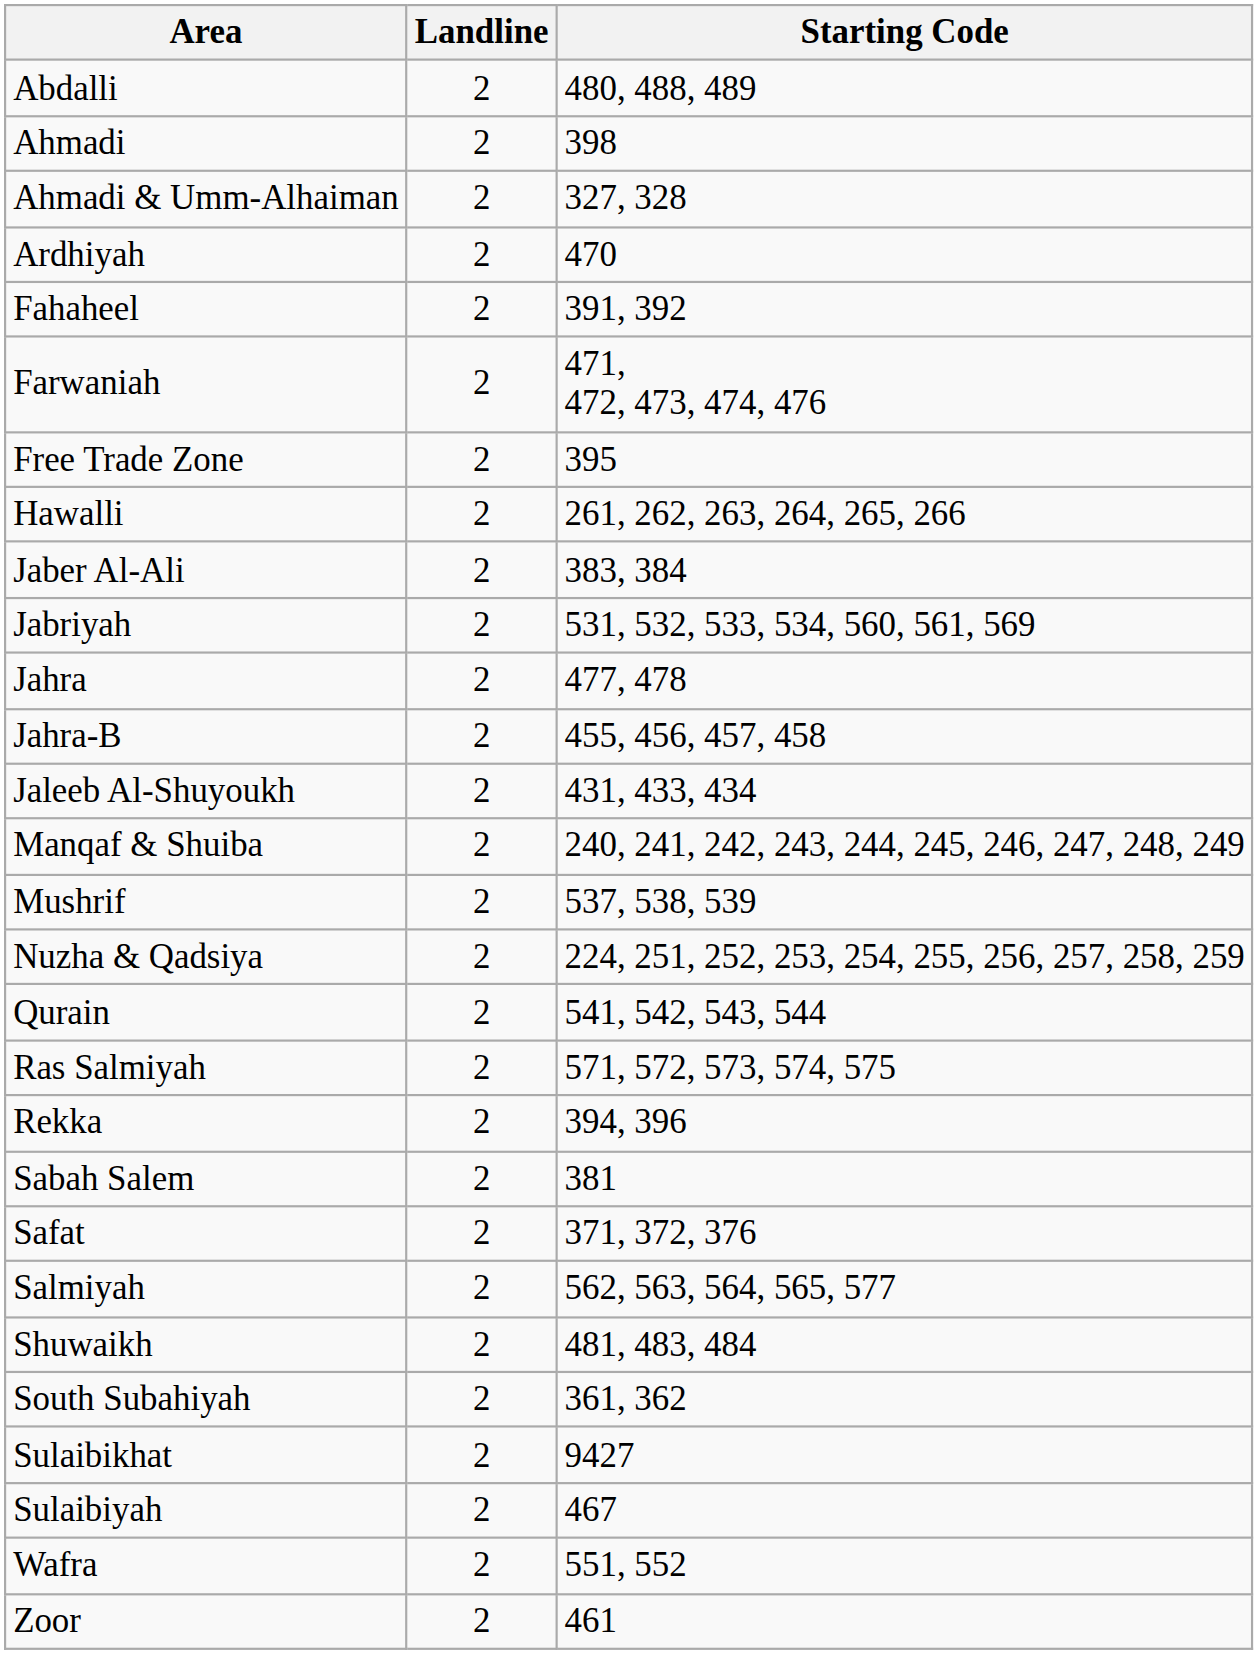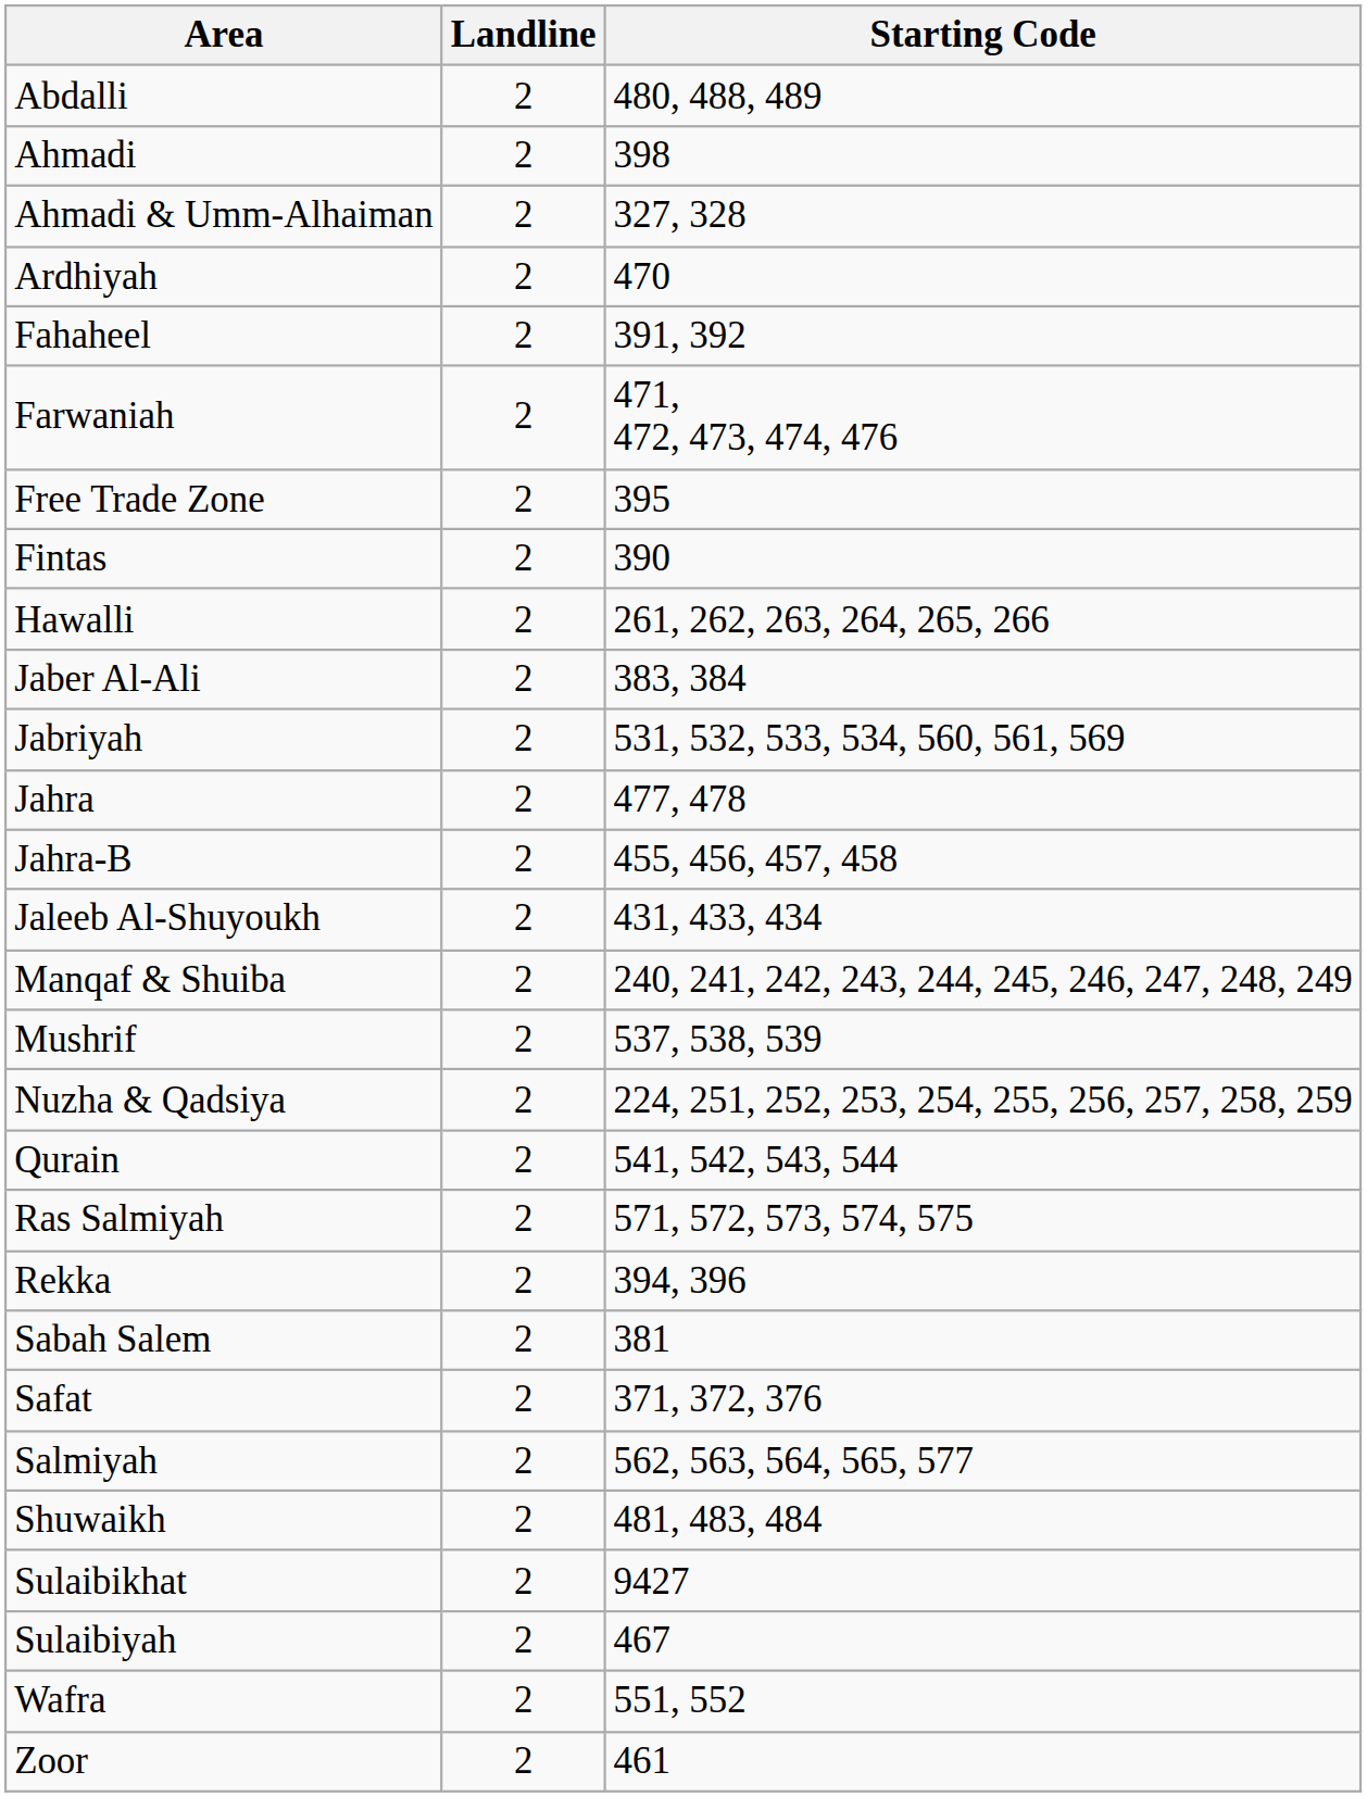 <table class="wikitable">
 <tr>
 <th>Area</th>
 <th>Landline</th>
 <th>Starting Code</th>
 </tr>
 <tr>
 <td>Abdalli</td>
 <td style="text-align:center">2</td>
 <td>480, 488, 489</td>
 </tr>
 <tr>
 <td>Ahmadi</td>
 <td style="text-align:center">2</td>
 <td>398</td>
 </tr>
 <tr>
 <td>Ahmadi & Umm-Alhaiman</td>
 <td style="text-align:center">2</td>
 <td>327, 328</td>
 </tr>
 <tr>
 <td>Ardhiyah</td>
 <td style="text-align:center">2</td>
 <td>470</td>
 </tr>
 <tr>
 <td>Fahaheel</td>
 <td style="text-align:center">2</td>
 <td>391, 392</td>
 </tr>
 <tr>
 <td>Farwaniah</td>
 <td style="text-align:center">2</td>
 <td>471,<br>472, 473, 474, 476</td>
 </tr>
 <tr>
 <td>Free Trade Zone</td>
 <td style="text-align:center">2</td>
 <td>395</td>
+</tr>
+<tr>
+<td>Fintas</td>
+<td style="text-align:center">2</td>
+<td>390</td>
 </tr>
 <tr>
 <td>Hawalli</td>
 <td style="text-align:center">2</td>
 <td>261, 262, 263, 264, 265, 266</td>
 </tr>
 <tr>
 <td>Jaber Al-Ali</td>
 <td style="text-align:center">2</td>
 <td>383, 384</td>
 </tr>
 <tr>
 <td>Jabriyah</td>
 <td style="text-align:center">2</td>
 <td>531, 532, 533, 534, 560, 561, 569</td>
 </tr>
 <tr>
 <td>Jahra</td>
 <td style="text-align:center">2</td>
 <td>477, 478</td>
 </tr>
 <tr>
 <td>Jahra-B</td>
 <td style="text-align:center">2</td>
 <td>455, 456, 457, 458</td>
 </tr>
 <tr>
 <td>Jaleeb Al-Shuyoukh</td>
 <td style="text-align:center">2</td>
 <td>431, 433, 434</td>
 </tr>
 <tr>
 <td>Manqaf & Shuiba</td>
 <td style="text-align:center">2</td>
 <td>240, 241, 242, 243, 244, 245, 246, 247, 248, 249</td>
 </tr>
 <tr>
 <td>Mushrif</td>
 <td style="text-align:center">2</td>
 <td>537, 538, 539</td>
 </tr>
 <tr>
 <td>Nuzha & Qadsiya</td>
 <td style="text-align:center">2</td>
 <td>224, 251, 252, 253, 254, 255, 256, 257, 258, 259</td>
 </tr>
 <tr>
 <td>Qurain</td>
 <td style="text-align:center">2</td>
 <td>541, 542, 543, 544</td>
 </tr>
 <tr>
 <td>Ras Salmiyah</td>
 <td style="text-align:center">2</td>
 <td>571, 572, 573, 574, 575</td>
 </tr>
 <tr>
 <td>Rekka</td>
 <td style="text-align:center">2</td>
 <td>394, 396</td>
 </tr>
 <tr>
 <td>Sabah Salem</td>
 <td style="text-align:center">2</td>
 <td>381</td>
 </tr>
 <tr>
 <td>Safat</td>
 <td style="text-align:center">2</td>
 <td>371, 372, 376</td>
 </tr>
 <tr>
 <td>Salmiyah</td>
 <td style="text-align:center">2</td>
 <td>562, 563, 564, 565, 577</td>
 </tr>
 <tr>
 <td>Shuwaikh</td>
 <td style="text-align:center">2</td>
 <td>481, 483, 484</td>
 </tr>
 <tr>
-<td>South Subahiyah</td>
-<td style="text-align:center">2</td>
-<td>361, 362</td>
-</tr>
-<tr>
 <td>Sulaibikhat</td>
 <td style="text-align:center">2</td>
 <td>9427</td>
 </tr>
 <tr>
 <td>Sulaibiyah</td>
 <td style="text-align:center">2</td>
 <td>467</td>
 </tr>
 <tr>
 <td>Wafra</td>
 <td style="text-align:center">2</td>
 <td>551, 552</td>
 </tr>
 <tr>
 <td>Zoor</td>
 <td style="text-align:center">2</td>
 <td>461</td>
 </tr>
 </table>
